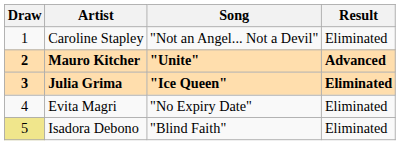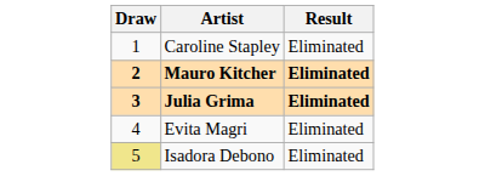 <table class="sortable wikitable" style="margin: 1em auto 1em auto; text-align:center">
 <tr>
 <th>Draw</th>
 <th>Artist</th>
-<th>Song</th>
 <th>Result</th>
 </tr>
 <tr>
 <td>1</td>
 <td align="left">Caroline Stapley</td>
-<td align="left">"Not an Angel... Not a Devil"</td>
 <td align="left">Eliminated</td>
 </tr>
 <tr style="font-weight:bold; background:navajowhite;">
 <td>2</td>
 <td align="left">Mauro Kitcher</td>
-<td align="left">"Unite"</td>
-<td align="left">Advanced</td>
+<td align="left">Eliminated</td>
 </tr>
 <tr style="font-weight:bold; background:navajowhite;">
 <td>3</td>
 <td align="left">Julia Grima</td>
-<td align="left">"Ice Queen"</td>
 <td align="left">Eliminated</td>
 </tr>
 <tr>
 <td>4</td>
 <td align="left">Evita Magri</td>
-<td align="left">"No Expiry Date"</td>
 <td align="left">Eliminated</td>
 </tr>
 <tr>
 <td style="background: khaki;">5</td>
 <td align="left">Isadora Debono</td>
-<td align="left">"Blind Faith"</td>
 <td align="left">Eliminated</td>
 </tr>
 </table>
